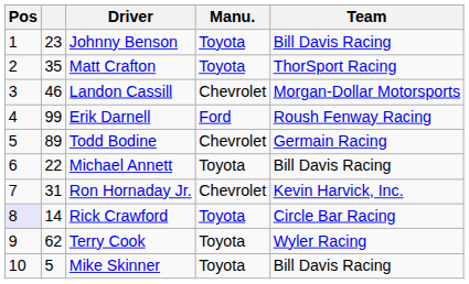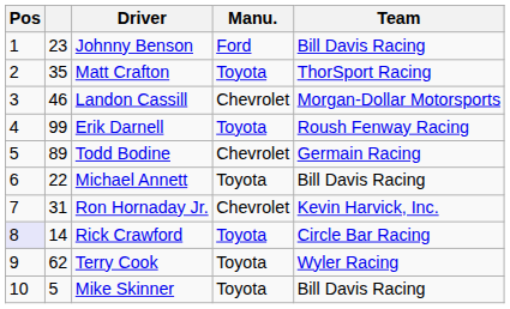 <table class="wikitable">
 <tr>
 <th>Pos</th>
 <th></th>
 <th>Driver</th>
 <th>Manu.</th>
 <th>Team</th>
 </tr>
 <tr>
 <td>1</td>
 <td>23</td>
 <td><a href='#'>Johnny Benson</a></td>
-<td><a href='#'>Toyota</a></td>
+<td><a href='#'>Ford</a></td>
 <td><a href='#'>Bill Davis Racing</a></td>
 </tr>
 <tr>
 <td>2</td>
 <td>35</td>
 <td><a href='#'>Matt Crafton</a></td>
 <td><a href='#'>Toyota</a></td>
 <td><a href='#'>ThorSport Racing</a></td>
 </tr>
 <tr>
 <td>3</td>
 <td>46</td>
 <td><a href='#'>Landon Cassill</a></td>
 <td>Chevrolet</td>
 <td><a href='#'>Morgan-Dollar Motorsports</a></td>
 </tr>
 <tr>
 <td>4</td>
 <td>99</td>
 <td><a href='#'>Erik Darnell</a></td>
-<td><a href='#'>Ford</a></td>
+<td><a href='#'>Toyota</a></td>
 <td><a href='#'>Roush Fenway Racing</a></td>
 </tr>
 <tr>
 <td>5</td>
 <td>89</td>
 <td><a href='#'>Todd Bodine</a></td>
 <td>Chevrolet</td>
 <td><a href='#'>Germain Racing</a></td>
 </tr>
 <tr>
 <td>6</td>
 <td>22</td>
 <td><a href='#'>Michael Annett</a></td>
 <td>Toyota</td>
 <td>Bill Davis Racing</td>
 </tr>
 <tr>
 <td>7</td>
 <td>31</td>
 <td><a href='#'>Ron Hornaday Jr.</a></td>
 <td>Chevrolet</td>
 <td><a href='#'>Kevin Harvick, Inc.</a></td>
 </tr>
 <tr>
 <td style="background: lavender;">8</td>
 <td>14</td>
 <td><a href='#'>Rick Crawford</a></td>
 <td><a href='#'>Toyota</a></td>
 <td><a href='#'>Circle Bar Racing</a></td>
 </tr>
 <tr>
 <td>9</td>
 <td>62</td>
 <td><a href='#'>Terry Cook</a></td>
 <td>Toyota</td>
 <td><a href='#'>Wyler Racing</a></td>
 </tr>
 <tr>
 <td>10</td>
 <td>5</td>
 <td><a href='#'>Mike Skinner</a></td>
 <td>Toyota</td>
 <td>Bill Davis Racing</td>
 </tr>
 </table>
